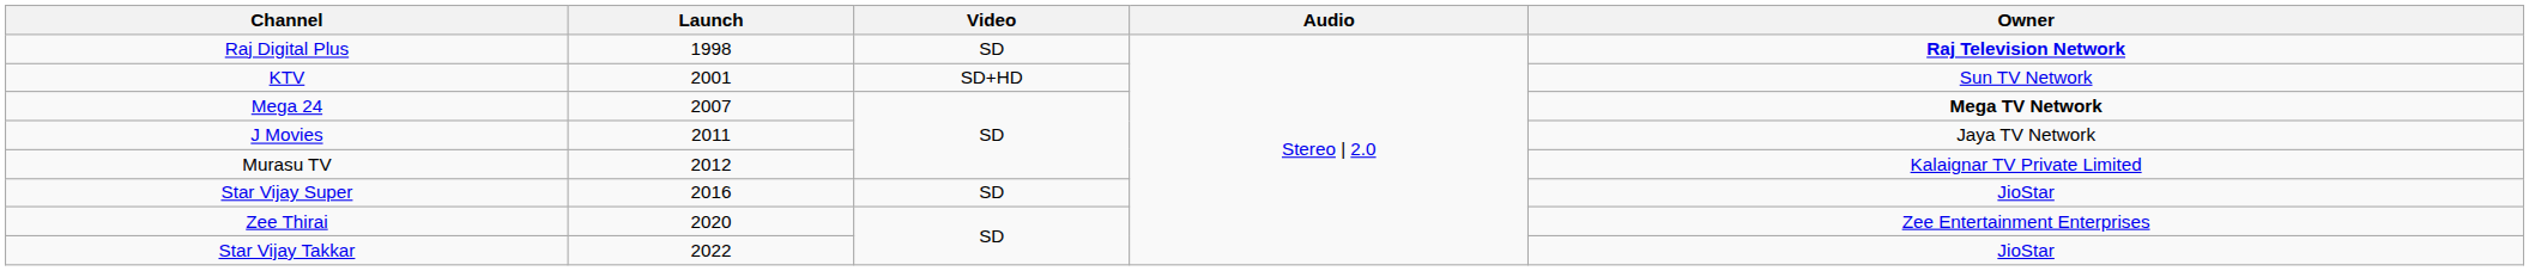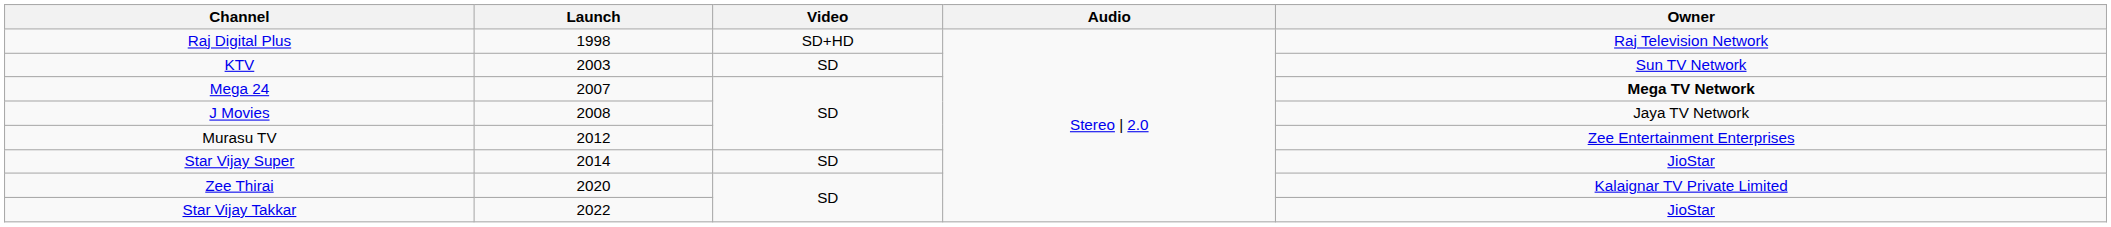 <table class="wikitable sortable" style="border-collapse:collapse; font-size: 90%; text-align:center" width="100%">
 <tr>
 <th>Channel</th>
 <th>Launch</th>
 <th>Video</th>
 <th>Audio</th>
 <th>Owner</th>
 </tr>
 <tr>
 <td><a href='#'>Raj Digital Plus</a></td>
 <td>1998</td>
-<td>SD</td>
+<td>SD+HD</td>
 <td rowspan="8"><a href='#'>Stereo</a> | <a href='#'>2.0</a></td>
-<td><strong><a href='#'>Raj Television Network</a></strong></td>
+<td><a href='#'>Raj Television Network</a></td>
 </tr>
 <tr>
 <td><a href='#'>KTV</a></td>
-<td>2001</td>
-<td>SD+HD</td>
+<td>2003</td>
+<td>SD</td>
 <td><a href='#'>Sun TV Network</a></td>
 </tr>
 <tr>
 <td><a href='#'>Mega 24</a></td>
 <td>2007</td>
 <td rowspan="3">SD</td>
 <td><strong>Mega TV Network</strong></td>
 </tr>
 <tr>
 <td><a href='#'>J Movies</a></td>
-<td>2011</td>
+<td>2008</td>
 <td>Jaya TV Network</td>
 </tr>
 <tr>
 <td>Murasu TV</td>
 <td>2012</td>
-<td><a href='#'>Kalaignar TV Private Limited</a></td>
+<td><a href='#'>Zee Entertainment Enterprises</a></td>
 </tr>
 <tr>
 <td><a href='#'>Star Vijay Super</a></td>
-<td>2016</td>
+<td>2014</td>
 <td>SD</td>
 <td><a href='#'>JioStar</a></td>
 </tr>
 <tr>
 <td><a href='#'>Zee Thirai</a></td>
 <td>2020</td>
 <td rowspan="2">SD</td>
-<td><a href='#'>Zee Entertainment Enterprises</a></td>
+<td><a href='#'>Kalaignar TV Private Limited</a></td>
 </tr>
 <tr>
 <td><a href='#'>Star Vijay Takkar</a></td>
 <td>2022</td>
 <td><a href='#'>JioStar</a></td>
 </tr>
 </table>
